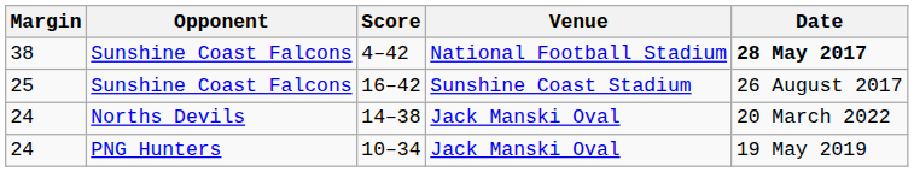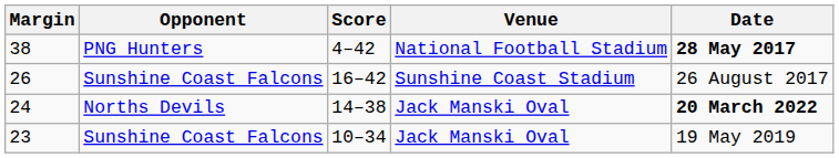 <table class="wikitable">
 <tr>
 <th>Margin</th>
 <th>Opponent</th>
 <th>Score</th>
 <th>Venue</th>
 <th>Date</th>
 </tr>
 <tr>
 <td>38</td>
-<td><a href='#'>Sunshine Coast Falcons</a></td>
+<td><a href='#'>PNG Hunters</a></td>
 <td>4–42</td>
 <td><a href='#'>National Football Stadium</a></td>
 <td><strong>28 May 2017</strong></td>
 </tr>
 <tr>
-<td>25</td>
+<td>26</td>
 <td><a href='#'>Sunshine Coast Falcons</a></td>
 <td>16–42</td>
 <td><a href='#'>Sunshine Coast Stadium</a></td>
 <td>26 August 2017</td>
 </tr>
 <tr>
 <td>24</td>
 <td><a href='#'>Norths Devils</a></td>
 <td>14–38</td>
 <td><a href='#'>Jack Manski Oval</a></td>
-<td>20 March 2022</td>
+<td><strong>20 March 2022</strong></td>
 </tr>
 <tr>
-<td>24</td>
-<td><a href='#'>PNG Hunters</a></td>
+<td>23</td>
+<td><a href='#'>Sunshine Coast Falcons</a></td>
 <td>10–34</td>
 <td><a href='#'>Jack Manski Oval</a></td>
 <td>19 May 2019</td>
 </tr>
 </table>
